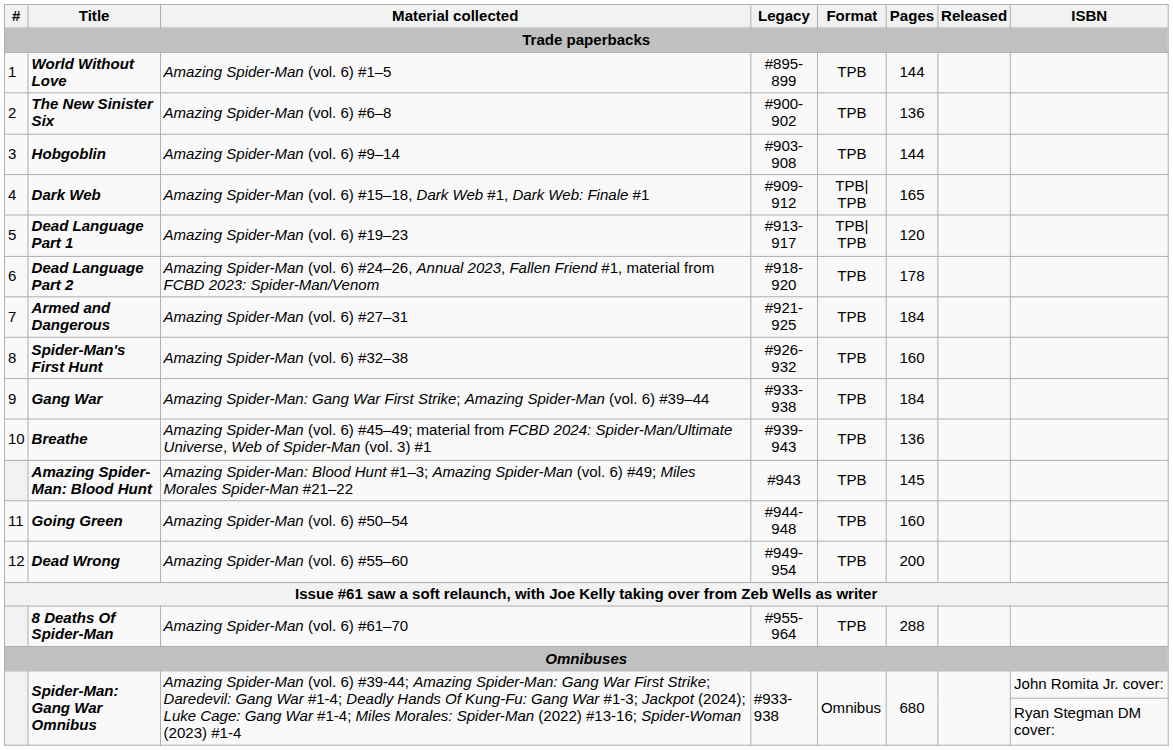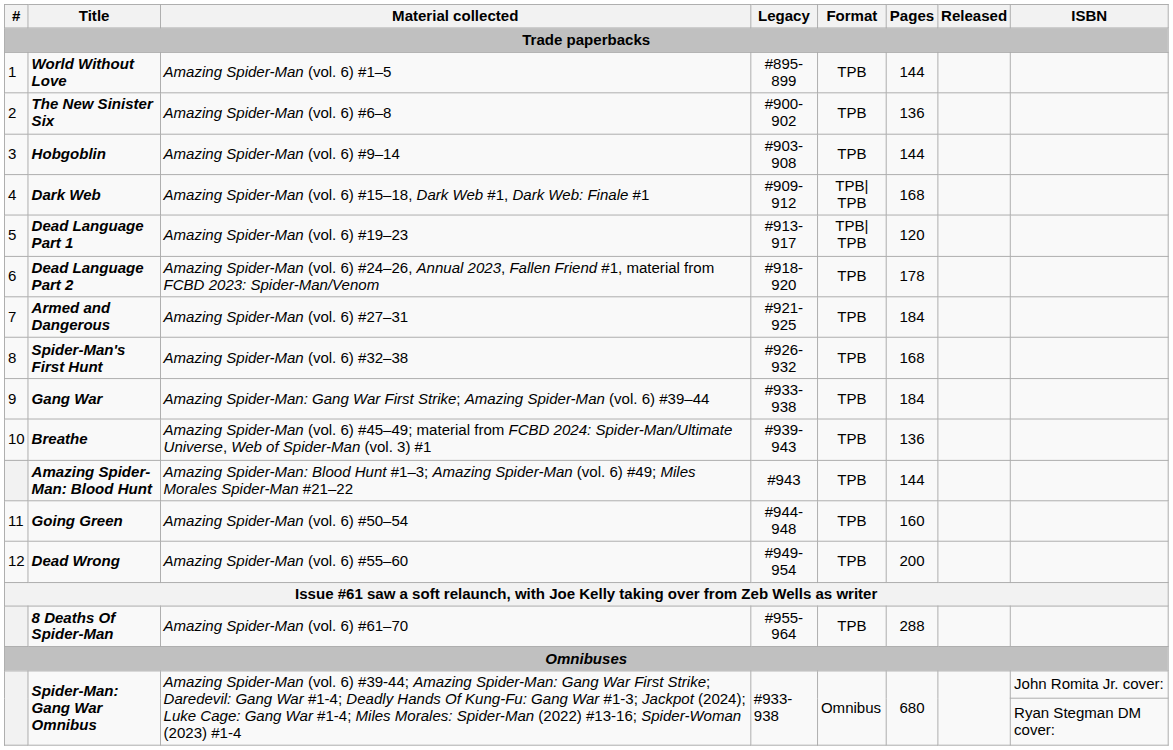 <table class="wikitable sortable" width=98%>
 <tr>
 <th width="4px">#</th>
 <th>Title</th>
 <th>Material collected</th>
 <th style="width: 4em;">Legacy</th>
 <th class="unsortable">Format</th>
 <th>Pages</th>
 <th>Released</th>
 <th class="unsortable" style="width: 10em;">ISBN</th>
 </tr>
 <tr>
 <th colspan="8" style="background-color: silver;">Trade paperbacks</th>
 </tr>
 <tr>
 <td>1</td>
 <td><strong><em>World Without Love</em></strong></td>
 <td><em>Amazing Spider-Man</em> (vol. 6)  #1–5</td>
 <td style="text-align: center;">#895-899</td>
 <td style="text-align: center;">TPB</td>
 <td style="text-align: center;">144</td>
 <td></td>
 <td></td>
 </tr>
 <tr>
 <td>2</td>
 <td><strong><em>The New Sinister Six</em></strong></td>
 <td><em>Amazing Spider-Man</em> (vol. 6)  #6–8</td>
 <td style="text-align: center;">#900-902</td>
 <td style="text-align: center;">TPB</td>
 <td style="text-align: center;">136</td>
 <td></td>
 <td></td>
 </tr>
 <tr>
 <td>3</td>
 <td><strong><em>Hobgoblin</em></strong></td>
 <td><em>Amazing Spider-Man</em> (vol. 6)  #9–14</td>
 <td style="text-align: center;">#903-908</td>
 <td style="text-align: center;">TPB</td>
 <td style="text-align: center;">144</td>
 <td></td>
 <td></td>
 </tr>
 <tr>
 <td>4</td>
 <td><strong><em>Dark Web</em></strong></td>
 <td><em>Amazing Spider-Man</em> (vol. 6)  #15–18, <em>Dark Web</em> #1, <em>Dark Web: Finale</em> #1</td>
 <td style="text-align: center;">#909-912</td>
 <td style="text-align: center;">TPB| TPB</td>
-<td style="text-align: center;">165</td>
+<td style="text-align: center;">168</td>
 <td></td>
 <td></td>
 </tr>
 <tr>
 <td>5</td>
 <td><strong><em>Dead Language Part 1</em></strong></td>
 <td><em>Amazing Spider-Man</em> (vol. 6)  #19–23</td>
 <td style="text-align: center;">#913-917</td>
 <td style="text-align: center;">TPB| TPB</td>
 <td style="text-align: center;">120</td>
 <td></td>
 <td></td>
 </tr>
 <tr>
 <td>6</td>
 <td><strong><em>Dead Language Part 2</em></strong></td>
 <td><em>Amazing Spider-Man</em> (vol. 6)  #24–26, <em>Annual 2023</em>, <em>Fallen Friend</em> #1, material from <em>FCBD 2023: Spider-Man/Venom</em></td>
 <td style="text-align: center;">#918-920</td>
 <td style="text-align: center;">TPB</td>
 <td style="text-align: center;">178</td>
 <td></td>
 <td></td>
 </tr>
 <tr>
 <td>7</td>
 <td><strong><em>Armed and Dangerous</em></strong></td>
 <td><em>Amazing Spider-Man</em> (vol. 6)  #27–31</td>
 <td style="text-align: center;">#921-925</td>
 <td style="text-align: center;">TPB</td>
 <td style="text-align: center;">184</td>
 <td></td>
 <td></td>
 </tr>
 <tr>
 <td>8</td>
 <td><strong><em>Spider-Man's First Hunt</em></strong></td>
 <td><em>Amazing Spider-Man</em> (vol. 6)  #32–38</td>
 <td style="text-align: center;">#926-932</td>
 <td style="text-align: center;">TPB</td>
-<td style="text-align: center;">160</td>
+<td style="text-align: center;">168</td>
 <td></td>
 <td></td>
 </tr>
 <tr>
 <td>9</td>
 <td><strong><em>Gang War</em></strong></td>
 <td><em>Amazing Spider-Man: Gang War First Strike</em>; <em>Amazing Spider-Man</em> (vol. 6) #39–44</td>
 <td style="text-align: center;">#933-938</td>
 <td style="text-align: center;">TPB</td>
 <td style="text-align: center;">184</td>
 <td></td>
 <td></td>
 </tr>
 <tr>
 <td>10</td>
 <td><strong><em>Breathe</em></strong></td>
 <td><em>Amazing Spider-Man</em> (vol. 6)  #45–49; material from <em>FCBD 2024: Spider-Man/Ultimate Universe</em>, <em>Web of Spider-Man</em> (vol. 3) #1</td>
 <td style="text-align: center;">#939-943</td>
 <td style="text-align: center;">TPB</td>
 <td style="text-align: center;">136</td>
 <td></td>
 <td></td>
 </tr>
 <tr>
 <th style="background-color: light grey;"></th>
 <td><strong><em>Amazing Spider-Man: Blood Hunt</em></strong></td>
 <td><em>Amazing Spider-Man: Blood Hunt</em> #1–3; <em>Amazing Spider-Man</em> (vol. 6) #49; <em>Miles Morales Spider-Man</em> #21–22</td>
 <td style="text-align: center;">#943</td>
 <td style="text-align: center;">TPB</td>
-<td style="text-align: center;">145</td>
+<td style="text-align: center;">144</td>
 <td></td>
 <td></td>
 </tr>
 <tr>
 <td>11</td>
 <td><strong><em>Going Green</em></strong></td>
 <td><em>Amazing Spider-Man</em> (vol. 6) #50–54</td>
 <td style="text-align: center;">#944-948</td>
 <td style="text-align: center;">TPB</td>
 <td style="text-align: center;">160</td>
 <td></td>
 <td></td>
 </tr>
 <tr>
 <td>12</td>
 <td><strong><em>Dead Wrong</em></strong></td>
 <td><em>Amazing Spider-Man</em> (vol. 6) #55–60</td>
 <td style="text-align: center;">#949-954</td>
 <td style="text-align: center;">TPB</td>
 <td style="text-align: center;">200</td>
 <td></td>
 <td></td>
 </tr>
 <tr>
 <th colspan=8>Issue #61 saw a soft relaunch, with Joe Kelly taking over from Zeb Wells as writer</th>
 </tr>
 <tr>
 <th style="background-color: light grey;"></th>
 <td><strong><em>8 Deaths Of Spider-Man</em></strong></td>
 <td><em>Amazing Spider-Man</em> (vol. 6)  #61–70</td>
 <td style="text-align: center;">#955-964</td>
 <td style="text-align: center;">TPB</td>
 <td style="text-align: center;">288</td>
 <td></td>
 <td></td>
 </tr>
 <tr>
 <th colspan=8 style="background-color: silver;"><em>Omnibuses</em></th>
 </tr>
 <tr>
 <th rowspan=2 style="background-color: light grey;"></th>
 <td rowspan="2"><strong><em>Spider-Man: Gang War Omnibus</em></strong></td>
 <td rowspan="2"><em>Amazing Spider-Man</em> (vol. 6) #39-44; <em>Amazing Spider-Man: Gang War First Strike</em>; <em>Daredevil: Gang War</em> #1-4; <em>Deadly Hands Of Kung-Fu: Gang War</em> #1-3; <em>Jackpot</em> (2024); <em>Luke Cage: Gang War</em> #1-4; <em>Miles Morales: Spider-Man</em> (2022) #13-16; <em>Spider-Woman</em> (2023) #1-4</td>
 <td rowspan="2">#933-938</td>
 <td rowspan="2">Omnibus</td>
 <td rowspan=2 style="text-align: center;">680</td>
 <td rowspan="2"></td>
 <td>John Romita Jr. cover: </td>
 </tr>
 <tr>
 <td>Ryan Stegman DM cover: </td>
 </tr>
 </table>
